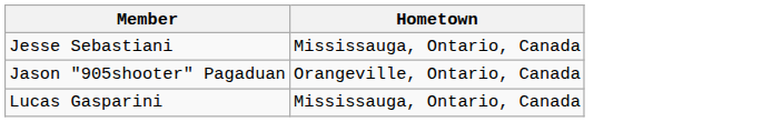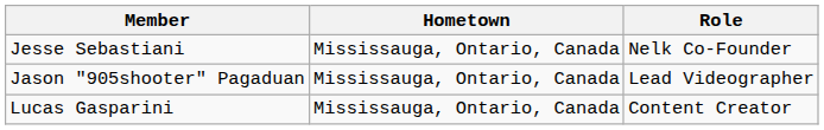 <table class="wikitable">
 <tr>
 <th>Member</th>
 <th>Hometown</th>
+<th>Role</th>
 </tr>
 <tr>
 <td>Jesse Sebastiani</td>
 <td>Mississauga, Ontario, Canada</td>
+<td>Nelk Co-Founder</td>
 </tr>
 <tr>
 <td>Jason "905shooter" Pagaduan</td>
-<td>Orangeville, Ontario, Canada</td>
+<td>Mississauga, Ontario, Canada</td>
+<td>Lead Videographer</td>
 </tr>
 <tr>
 <td>Lucas Gasparini</td>
 <td>Mississauga, Ontario, Canada</td>
+<td>Content Creator</td>
 </tr>
 </table>
